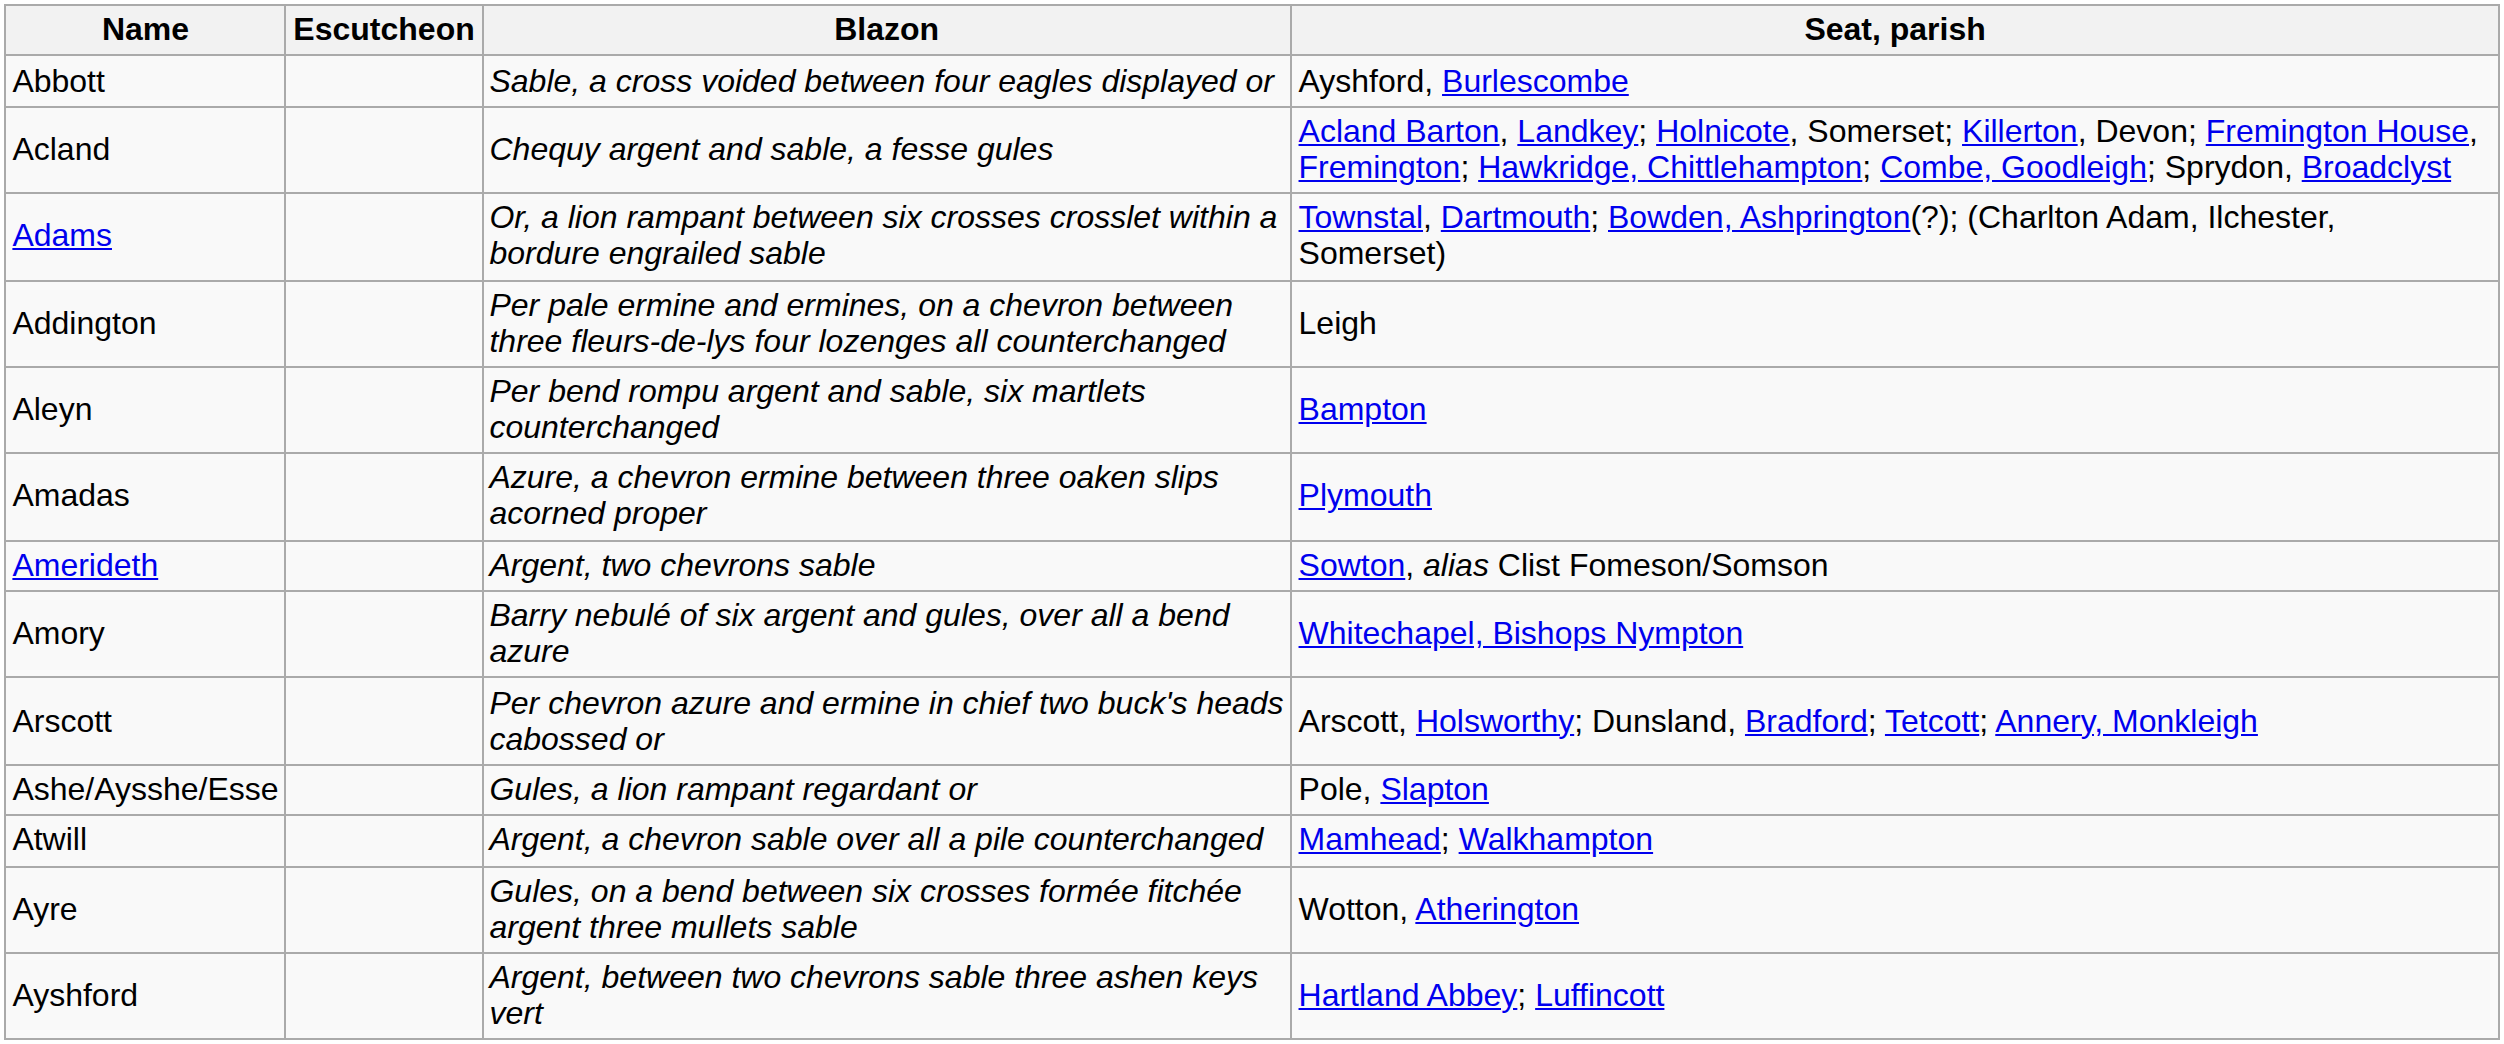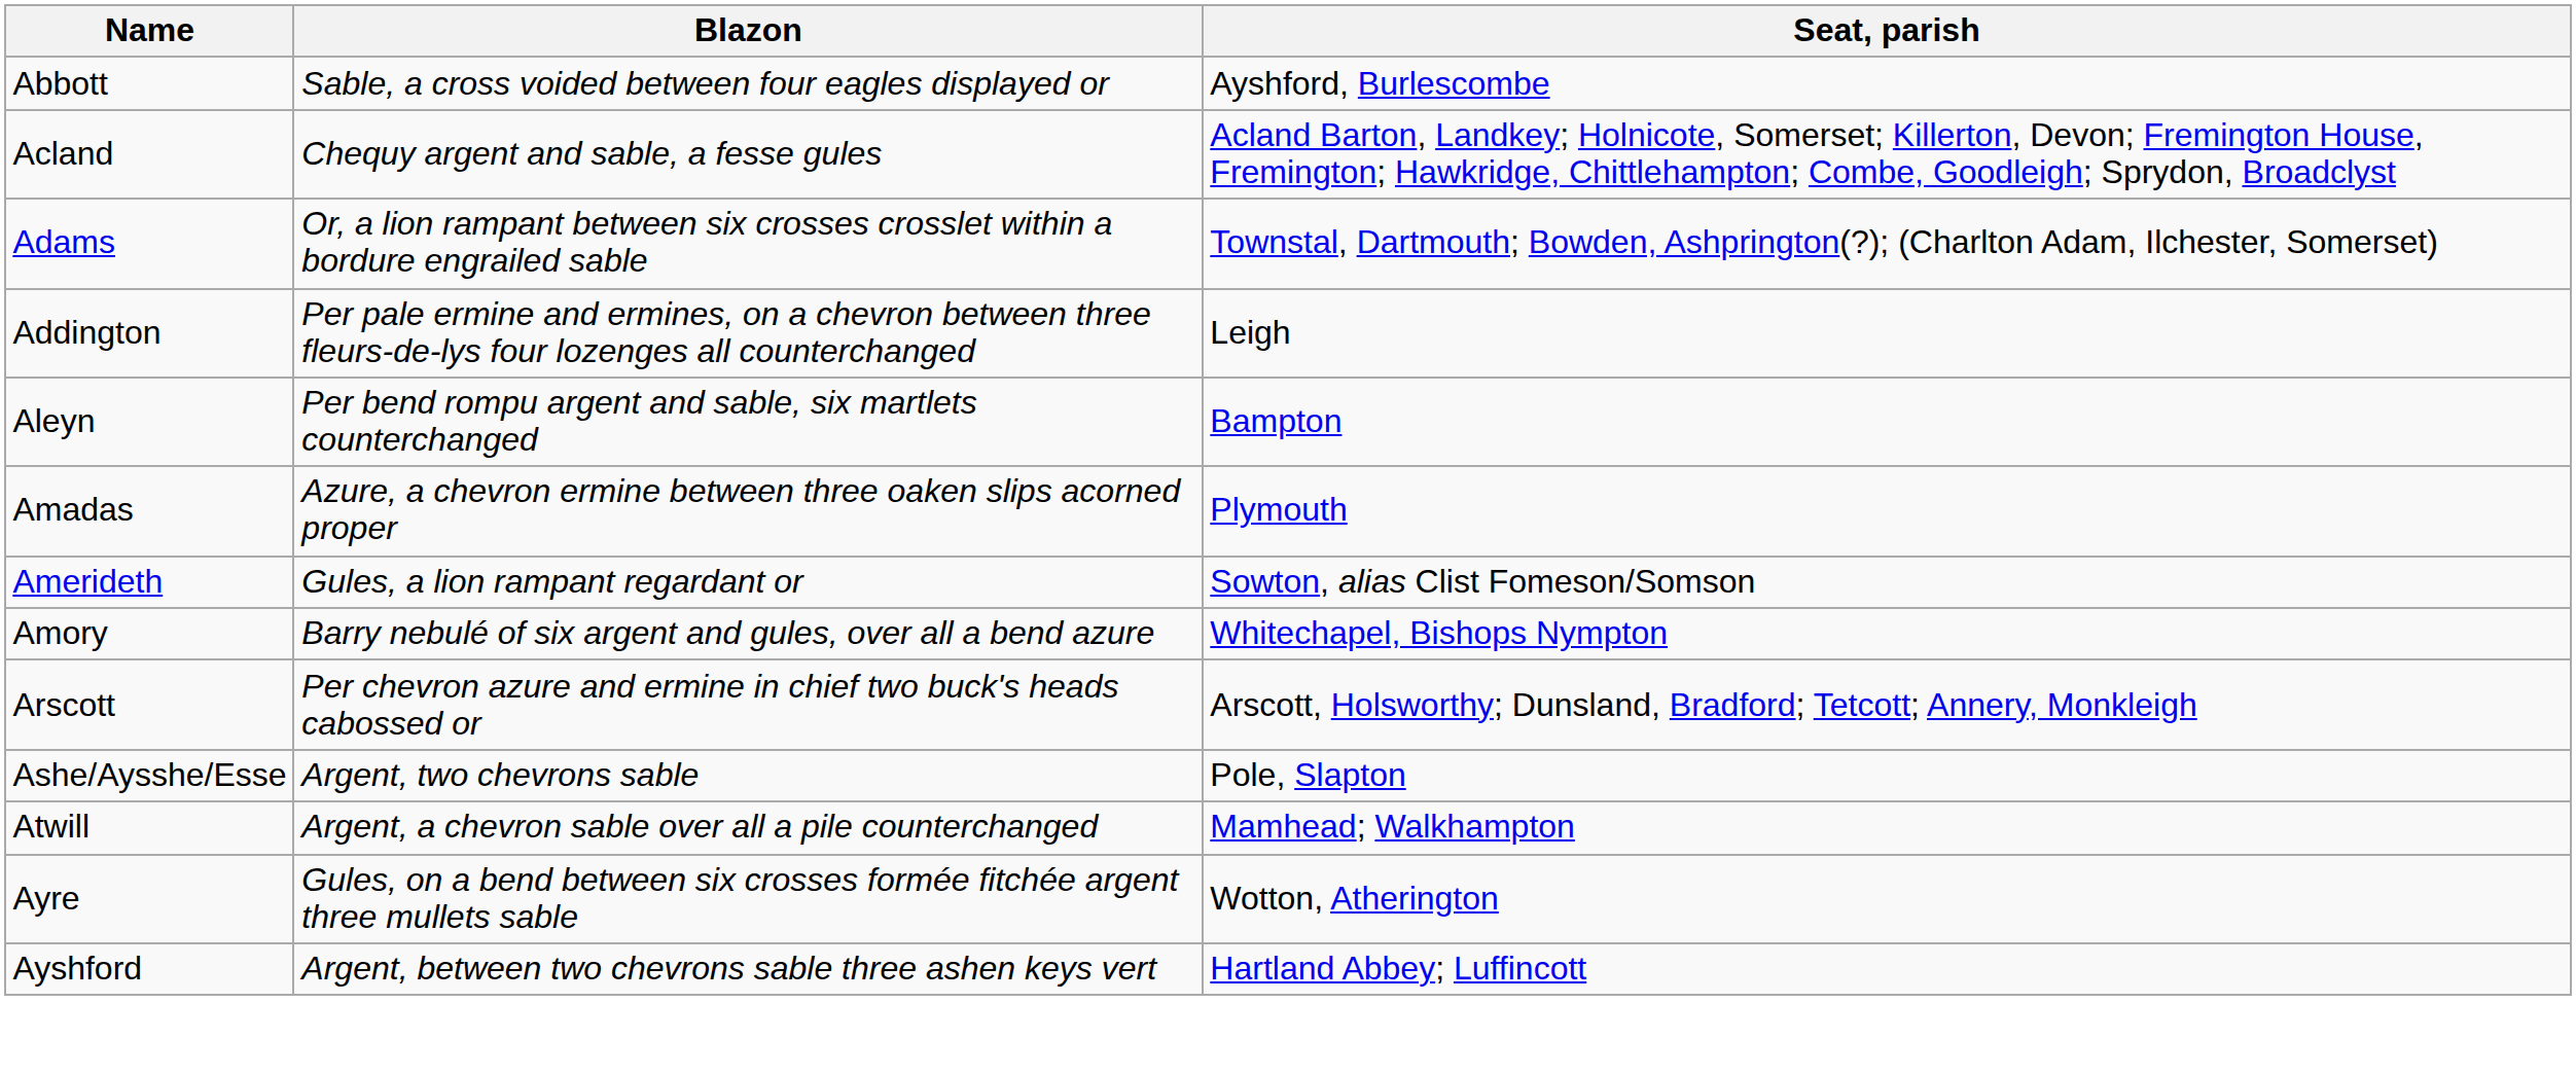 <table class="wikitable">
 <tr>
 <th>Name</th>
-<th>Escutcheon</th>
 <th>Blazon</th>
 <th>Seat, parish</th>
 </tr>
 <tr>
 <td>Abbott</td>
-<td></td>
 <td><em>Sable, a cross voided between four eagles displayed or</em></td>
 <td>Ayshford, <a href='#'>Burlescombe</a></td>
 </tr>
 <tr>
 <td>Acland</td>
-<td></td>
 <td><em>Chequy argent and sable, a fesse gules</em></td>
 <td><a href='#'>Acland Barton</a>, <a href='#'>Landkey</a>; <a href='#'>Holnicote</a>, Somerset; <a href='#'>Killerton</a>, Devon; <a href='#'>Fremington House</a>, <a href='#'>Fremington</a>; <a href='#'>Hawkridge, Chittlehampton</a>; <a href='#'>Combe, Goodleigh</a>; Sprydon, <a href='#'>Broadclyst</a></td>
 </tr>
 <tr>
 <td><a href='#'>Adams</a></td>
-<td></td>
 <td><em>Or, a lion rampant between six crosses crosslet within a bordure engrailed sable</em></td>
 <td><a href='#'>Townstal</a>, <a href='#'>Dartmouth</a>; <a href='#'>Bowden, Ashprington</a>(?); (Charlton Adam, Ilchester, Somerset)</td>
 </tr>
 <tr>
 <td>Addington</td>
-<td></td>
 <td><em> Per pale ermine and ermines, on a chevron between three fleurs-de-lys four lozenges all counterchanged</em></td>
 <td>Leigh</td>
 </tr>
 <tr>
 <td>Aleyn</td>
-<td></td>
 <td><em>Per bend rompu argent and sable, six martlets counterchanged</em></td>
 <td><a href='#'>Bampton</a></td>
 </tr>
 <tr>
 <td>Amadas</td>
-<td></td>
 <td><em>Azure, a chevron ermine between three oaken slips acorned proper</em></td>
 <td><a href='#'>Plymouth</a></td>
 </tr>
 <tr>
 <td><a href='#'>Amerideth</a></td>
-<td></td>
-<td><em>Argent, two chevrons sable</em></td>
+<td><em>Gules, a lion rampant regardant or</em></td>
 <td><a href='#'>Sowton</a>, <em>alias</em> Clist Fomeson/Somson</td>
 </tr>
 <tr>
 <td>Amory</td>
-<td></td>
 <td><em>Barry nebulé of six argent and gules, over all a bend azure</em></td>
 <td><a href='#'>Whitechapel, Bishops Nympton</a></td>
 </tr>
 <tr>
 <td>Arscott</td>
-<td></td>
 <td><em>Per chevron azure and ermine in chief two buck's heads cabossed or</em></td>
 <td>Arscott, <a href='#'>Holsworthy</a>; Dunsland, <a href='#'>Bradford</a>; <a href='#'>Tetcott</a>; <a href='#'>Annery, Monkleigh</a></td>
 </tr>
 <tr>
 <td>Ashe/Aysshe/Esse</td>
-<td></td>
-<td><em>Gules, a lion rampant regardant or</em></td>
+<td><em>Argent, two chevrons sable</em></td>
 <td>Pole, <a href='#'>Slapton</a></td>
 </tr>
 <tr>
 <td>Atwill</td>
-<td></td>
 <td><em> Argent, a chevron sable over all a pile counterchanged</em></td>
 <td><a href='#'>Mamhead</a>; <a href='#'>Walkhampton</a></td>
 </tr>
 <tr>
 <td>Ayre</td>
-<td></td>
 <td><em>Gules, on a bend between six crosses formée fitchée argent three mullets sable</em></td>
 <td>Wotton, <a href='#'>Atherington</a></td>
 </tr>
 <tr>
 <td>Ayshford</td>
-<td></td>
 <td><em>Argent, between two chevrons sable three ashen keys vert</em></td>
 <td><a href='#'>Hartland Abbey</a>; <a href='#'>Luffincott</a></td>
 </tr>
 </table>
